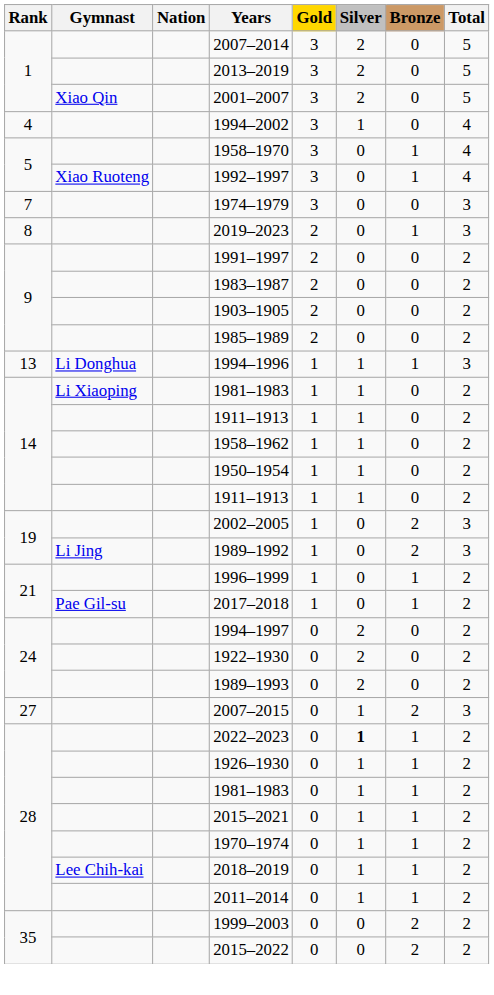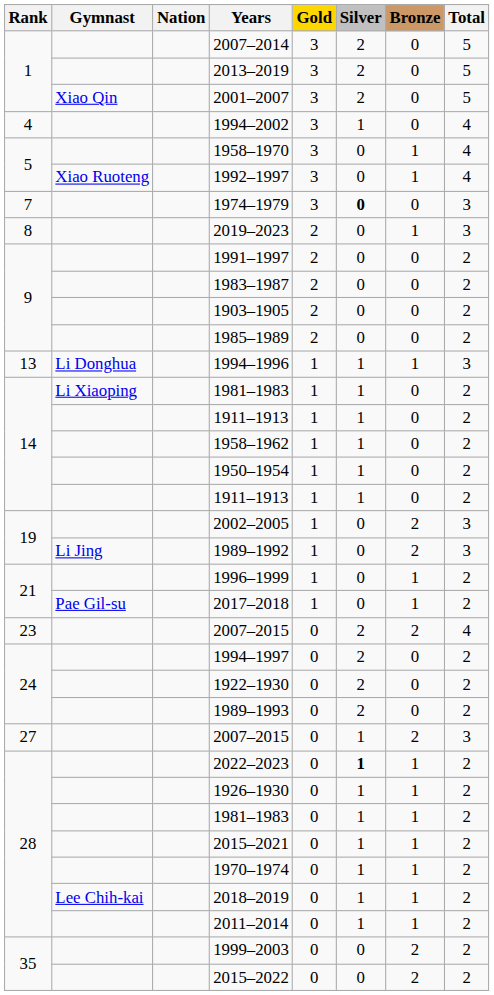 <table class="wikitable sortable" style="text-align:center">
 <tr>
 <th>Rank</th>
 <th>Gymnast</th>
 <th>Nation</th>
 <th>Years</th>
 <th style="background-color:gold">Gold</th>
 <th style="background-color:silver">Silver</th>
 <th style="background-color:#cc9966">Bronze</th>
 <th>Total</th>
 </tr>
 <tr>
 <td rowspan="3">1</td>
 <td align=left></td>
 <td align=left></td>
 <td>2007–2014</td>
 <td>3</td>
 <td>2</td>
 <td>0</td>
 <td>5</td>
 </tr>
 <tr>
 <td align=left></td>
 <td align=left></td>
 <td>2013–2019</td>
 <td>3</td>
 <td>2</td>
 <td>0</td>
 <td>5</td>
 </tr>
 <tr>
 <td align=left><a href='#'>Xiao Qin</a></td>
 <td align=left></td>
 <td>2001–2007</td>
 <td>3</td>
 <td>2</td>
 <td>0</td>
 <td>5</td>
 </tr>
 <tr>
 <td>4</td>
 <td align=left></td>
 <td align=left></td>
 <td>1994–2002</td>
 <td>3</td>
 <td>1</td>
 <td>0</td>
 <td>4</td>
 </tr>
 <tr>
 <td rowspan="2">5</td>
 <td align=left></td>
 <td align=left></td>
 <td>1958–1970</td>
 <td>3</td>
 <td>0</td>
 <td>1</td>
 <td>4</td>
 </tr>
 <tr>
 <td align=left><a href='#'>Xiao Ruoteng</a></td>
 <td align=left></td>
 <td>1992–1997</td>
 <td>3</td>
 <td>0</td>
 <td>1</td>
 <td>4</td>
 </tr>
 <tr>
 <td>7</td>
 <td align=left></td>
 <td align=left></td>
 <td>1974–1979</td>
 <td>3</td>
-<td>0</td>
+<td><strong>0</strong></td>
 <td>0</td>
 <td>3</td>
 </tr>
 <tr>
 <td>8</td>
 <td align=left></td>
 <td align=left></td>
 <td>2019–2023</td>
 <td>2</td>
 <td>0</td>
 <td>1</td>
 <td>3</td>
 </tr>
 <tr>
 <td rowspan="4">9</td>
 <td align=left></td>
 <td align=left><br></td>
 <td>1991–1997</td>
 <td>2</td>
 <td>0</td>
 <td>0</td>
 <td>2</td>
 </tr>
 <tr>
 <td align=left></td>
 <td align=left></td>
 <td>1983–1987</td>
 <td>2</td>
 <td>0</td>
 <td>0</td>
 <td>2</td>
 </tr>
 <tr>
 <td align=left></td>
 <td align=left></td>
 <td>1903–1905</td>
 <td>2</td>
 <td>0</td>
 <td>0</td>
 <td>2</td>
 </tr>
 <tr>
 <td align=left></td>
 <td align=left></td>
 <td>1985–1989</td>
 <td>2</td>
 <td>0</td>
 <td>0</td>
 <td>2</td>
 </tr>
 <tr>
 <td>13</td>
 <td align=left><a href='#'>Li Donghua</a></td>
 <td align=left></td>
 <td>1994–1996</td>
 <td>1</td>
 <td>1</td>
 <td>1</td>
 <td>3</td>
 </tr>
 <tr>
 <td rowspan="5">14</td>
 <td align=left><a href='#'>Li Xiaoping</a></td>
 <td align=left></td>
 <td>1981–1983</td>
 <td>1</td>
 <td>1</td>
 <td>0</td>
 <td>2</td>
 </tr>
 <tr>
 <td align=left></td>
 <td align=left></td>
 <td>1911–1913</td>
 <td>1</td>
 <td>1</td>
 <td>0</td>
 <td>2</td>
 </tr>
 <tr>
 <td align=left></td>
 <td align=left></td>
 <td>1958–1962</td>
 <td>1</td>
 <td>1</td>
 <td>0</td>
 <td>2</td>
 </tr>
 <tr>
 <td align=left></td>
 <td align=left></td>
 <td>1950–1954</td>
 <td>1</td>
 <td>1</td>
 <td>0</td>
 <td>2</td>
 </tr>
 <tr>
 <td align=left></td>
 <td align=left></td>
 <td>1911–1913</td>
 <td>1</td>
 <td>1</td>
 <td>0</td>
 <td>2</td>
 </tr>
 <tr>
 <td rowspan="2">19</td>
 <td align=left></td>
 <td align=left></td>
 <td>2002–2005</td>
 <td>1</td>
 <td>0</td>
 <td>2</td>
 <td>3</td>
 </tr>
 <tr>
 <td align=left><a href='#'>Li Jing</a></td>
 <td align=left></td>
 <td>1989–1992</td>
 <td>1</td>
 <td>0</td>
 <td>2</td>
 <td>3</td>
 </tr>
 <tr>
 <td rowspan="2">21</td>
 <td align=left></td>
 <td align=left></td>
 <td>1996–1999</td>
 <td>1</td>
 <td>0</td>
 <td>1</td>
 <td>2</td>
 </tr>
 <tr>
 <td align=left><a href='#'>Pae Gil-su</a></td>
 <td align=left></td>
 <td>2017–2018</td>
 <td>1</td>
 <td>0</td>
 <td>1</td>
 <td>2</td>
 </tr>
 <tr>
+<td>23</td>
+<td align=left></td>
+<td align=left></td>
+<td>2007–2015</td>
+<td>0</td>
+<td>2</td>
+<td>2</td>
+<td>4</td>
+</tr>
+<tr>
 <td rowspan="3">24</td>
 <td align=left></td>
 <td align=left></td>
 <td>1994–1997</td>
 <td>0</td>
 <td>2</td>
 <td>0</td>
 <td>2</td>
 </tr>
 <tr>
 <td align=left></td>
 <td align=left></td>
 <td>1922–1930</td>
 <td>0</td>
 <td>2</td>
 <td>0</td>
 <td>2</td>
 </tr>
 <tr>
 <td align=left></td>
 <td align=left><br></td>
 <td>1989–1993</td>
 <td>0</td>
 <td>2</td>
 <td>0</td>
 <td>2</td>
 </tr>
 <tr>
 <td>27</td>
 <td align=left></td>
 <td align=left></td>
 <td>2007–2015</td>
 <td>0</td>
 <td>1</td>
 <td>2</td>
 <td>3</td>
 </tr>
 <tr>
 <td rowspan="7">28</td>
 <td align=left></td>
 <td align=left></td>
 <td>2022–2023</td>
 <td>0</td>
 <td><strong>1</strong></td>
 <td>1</td>
 <td>2</td>
 </tr>
 <tr>
 <td align=left></td>
 <td align=left></td>
 <td>1926–1930</td>
 <td>0</td>
 <td>1</td>
 <td>1</td>
 <td>2</td>
 </tr>
 <tr>
 <td align=left></td>
 <td align=left></td>
 <td>1981–1983</td>
 <td>0</td>
 <td>1</td>
 <td>1</td>
 <td>2</td>
 </tr>
 <tr>
 <td align=left></td>
 <td align=left></td>
 <td>2015–2021</td>
 <td>0</td>
 <td>1</td>
 <td>1</td>
 <td>2</td>
 </tr>
 <tr>
 <td align=left></td>
 <td align=left></td>
 <td>1970–1974</td>
 <td>0</td>
 <td>1</td>
 <td>1</td>
 <td>2</td>
 </tr>
 <tr>
 <td align=left><a href='#'>Lee Chih-kai</a></td>
 <td align=left></td>
 <td>2018–2019</td>
 <td>0</td>
 <td>1</td>
 <td>1</td>
 <td>2</td>
 </tr>
 <tr>
 <td align=left></td>
 <td align=left></td>
 <td>2011–2014</td>
 <td>0</td>
 <td>1</td>
 <td>1</td>
 <td>2</td>
 </tr>
 <tr>
 <td rowspan="2">35</td>
 <td align=left></td>
 <td align=left></td>
 <td>1999–2003</td>
 <td>0</td>
 <td>0</td>
 <td>2</td>
 <td>2</td>
 </tr>
 <tr>
 <td align=left></td>
 <td align=left></td>
 <td>2015–2022</td>
 <td>0</td>
 <td>0</td>
 <td>2</td>
 <td>2</td>
 </tr>
 </table>
